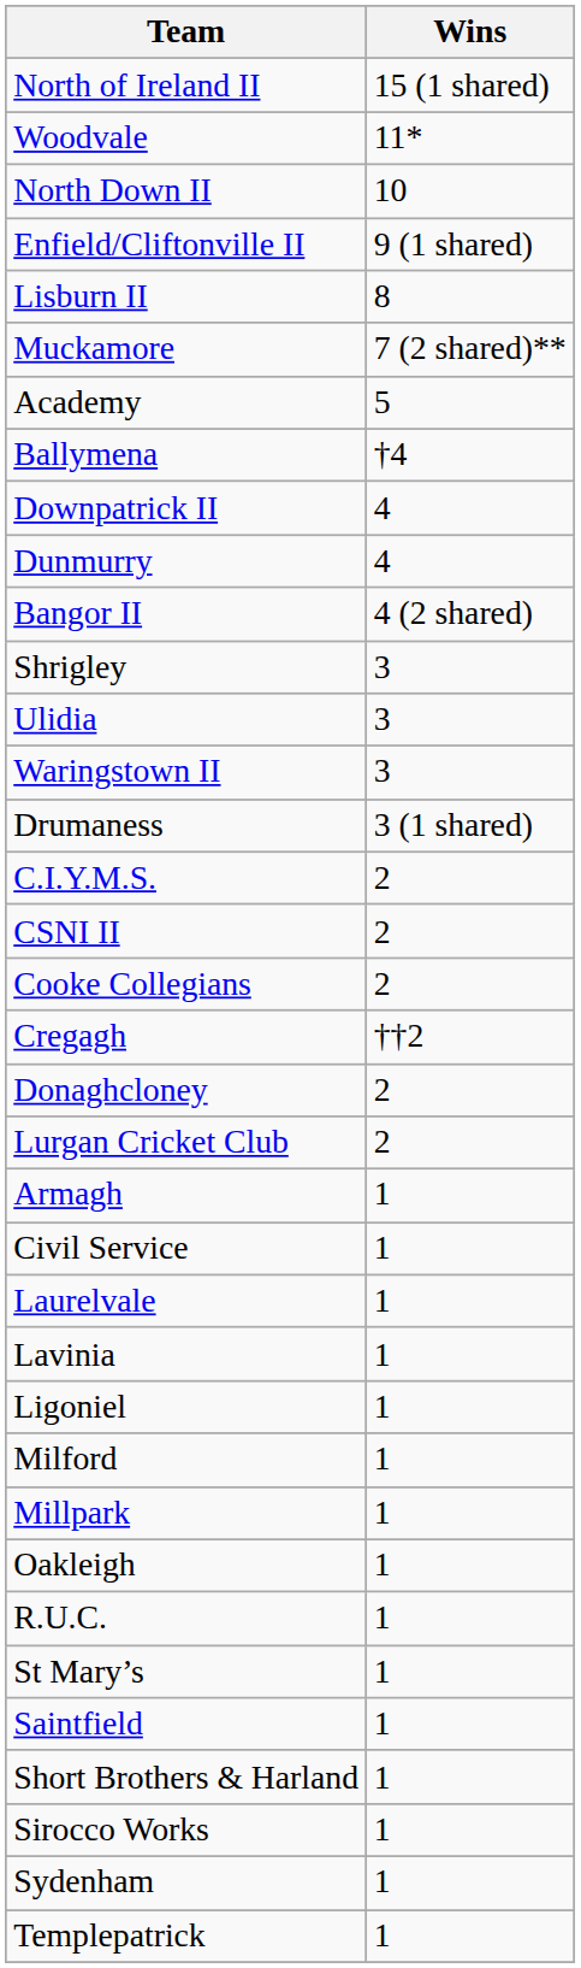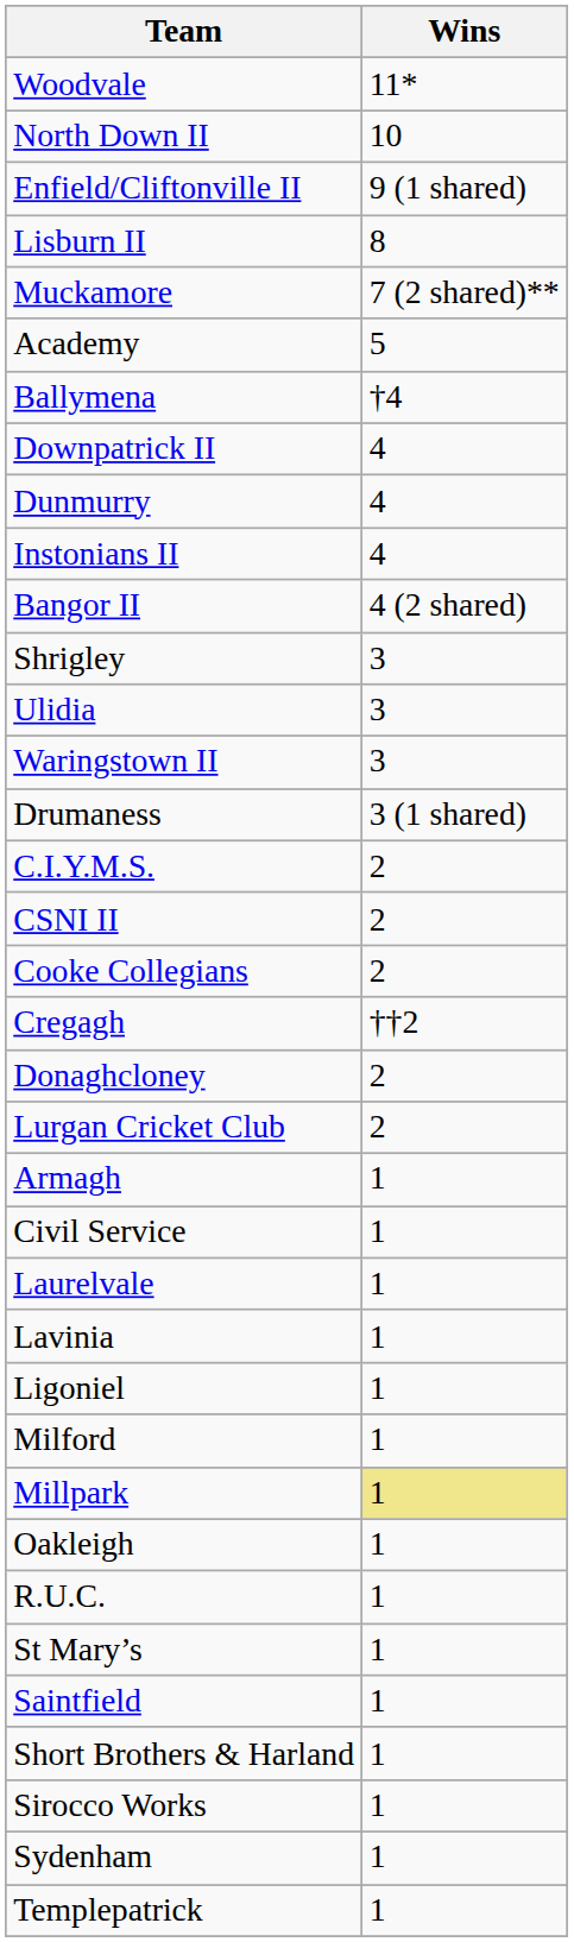 <table class="wikitable">
 <tr>
 <th>Team</th>
 <th>Wins</th>
-</tr>
-<tr>
-<td><a href='#'>North of Ireland II</a></td>
-<td>15 (1 shared)</td>
 </tr>
 <tr>
 <td><a href='#'>Woodvale</a></td>
 <td>11*</td>
 </tr>
 <tr>
 <td><a href='#'>North Down II</a></td>
 <td>10</td>
 </tr>
 <tr>
 <td><a href='#'>Enfield/Cliftonville II</a></td>
 <td>9 (1 shared)</td>
 </tr>
 <tr>
 <td><a href='#'>Lisburn II</a></td>
 <td>8</td>
 </tr>
 <tr>
 <td><a href='#'>Muckamore</a></td>
 <td>7 (2 shared)**</td>
 </tr>
 <tr>
 <td>Academy</td>
 <td>5</td>
 </tr>
 <tr>
 <td><a href='#'>Ballymena</a></td>
 <td>†4</td>
 </tr>
 <tr>
 <td><a href='#'>Downpatrick II</a></td>
 <td>4</td>
 </tr>
 <tr>
 <td><a href='#'>Dunmurry</a></td>
+<td>4</td>
+</tr>
+<tr>
+<td><a href='#'>Instonians II</a></td>
 <td>4</td>
 </tr>
 <tr>
 <td><a href='#'>Bangor II</a></td>
 <td>4 (2 shared)</td>
 </tr>
 <tr>
 <td>Shrigley</td>
 <td>3</td>
 </tr>
 <tr>
 <td><a href='#'>Ulidia</a></td>
 <td>3</td>
 </tr>
 <tr>
 <td><a href='#'>Waringstown II</a></td>
 <td>3</td>
 </tr>
 <tr>
 <td>Drumaness</td>
 <td>3 (1 shared)</td>
 </tr>
 <tr>
 <td><a href='#'>C.I.Y.M.S.</a></td>
 <td>2</td>
 </tr>
 <tr>
 <td><a href='#'>CSNI II</a></td>
 <td>2</td>
 </tr>
 <tr>
 <td><a href='#'>Cooke Collegians</a></td>
 <td>2</td>
 </tr>
 <tr>
 <td><a href='#'>Cregagh</a></td>
 <td>††2</td>
 </tr>
 <tr>
 <td><a href='#'>Donaghcloney</a></td>
 <td>2</td>
 </tr>
 <tr>
 <td><a href='#'>Lurgan Cricket Club</a></td>
 <td>2</td>
 </tr>
 <tr>
 <td><a href='#'>Armagh</a></td>
 <td>1</td>
 </tr>
 <tr>
 <td>Civil Service</td>
 <td>1</td>
 </tr>
 <tr>
 <td><a href='#'>Laurelvale</a></td>
 <td>1</td>
 </tr>
 <tr>
 <td>Lavinia</td>
 <td>1</td>
 </tr>
 <tr>
 <td>Ligoniel</td>
 <td>1</td>
 </tr>
 <tr>
 <td>Milford</td>
 <td>1</td>
 </tr>
 <tr>
 <td><a href='#'>Millpark</a></td>
-<td>1</td>
+<td style="background: khaki;">1</td>
 </tr>
 <tr>
 <td>Oakleigh</td>
 <td>1</td>
 </tr>
 <tr>
 <td>R.U.C.</td>
 <td>1</td>
 </tr>
 <tr>
 <td>St Mary’s</td>
 <td>1</td>
 </tr>
 <tr>
 <td><a href='#'>Saintfield</a></td>
 <td>1</td>
 </tr>
 <tr>
 <td>Short Brothers & Harland</td>
 <td>1</td>
 </tr>
 <tr>
 <td>Sirocco Works</td>
 <td>1</td>
 </tr>
 <tr>
 <td>Sydenham</td>
 <td>1</td>
 </tr>
 <tr>
 <td>Templepatrick</td>
 <td>1</td>
 </tr>
 <tr>
 </tr>
 </table>
